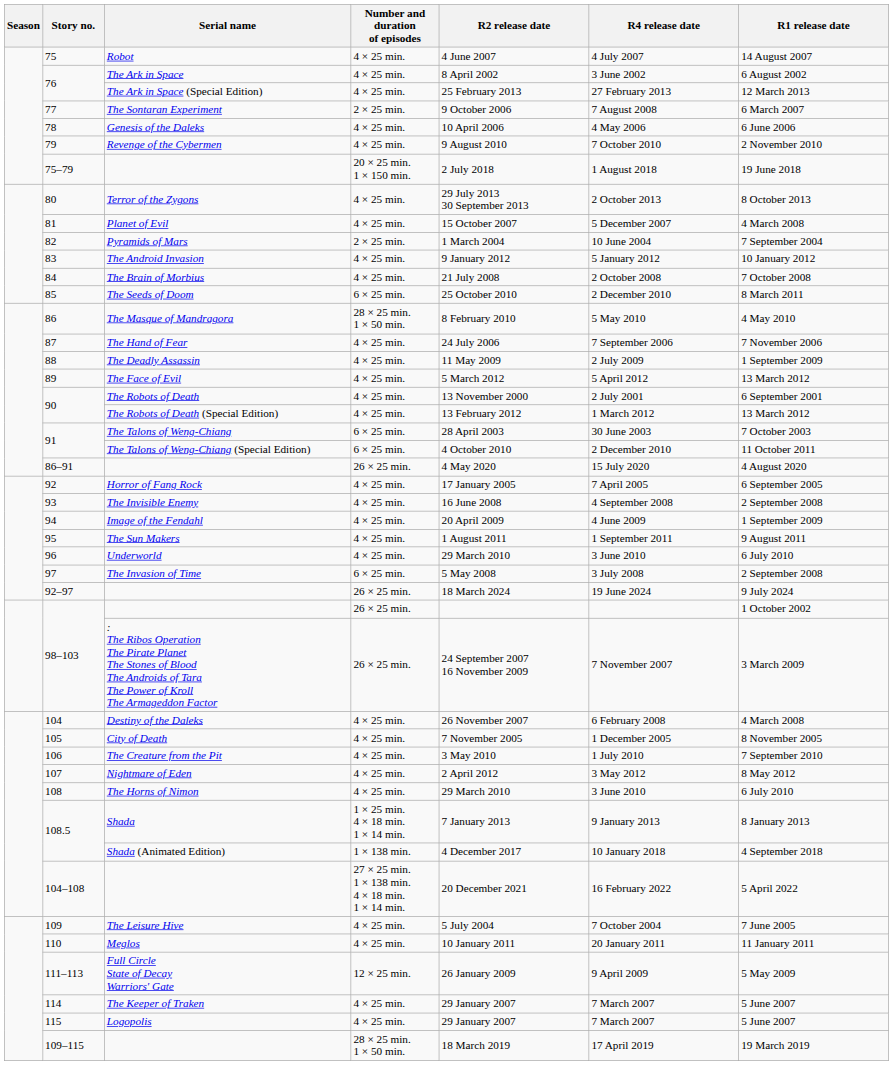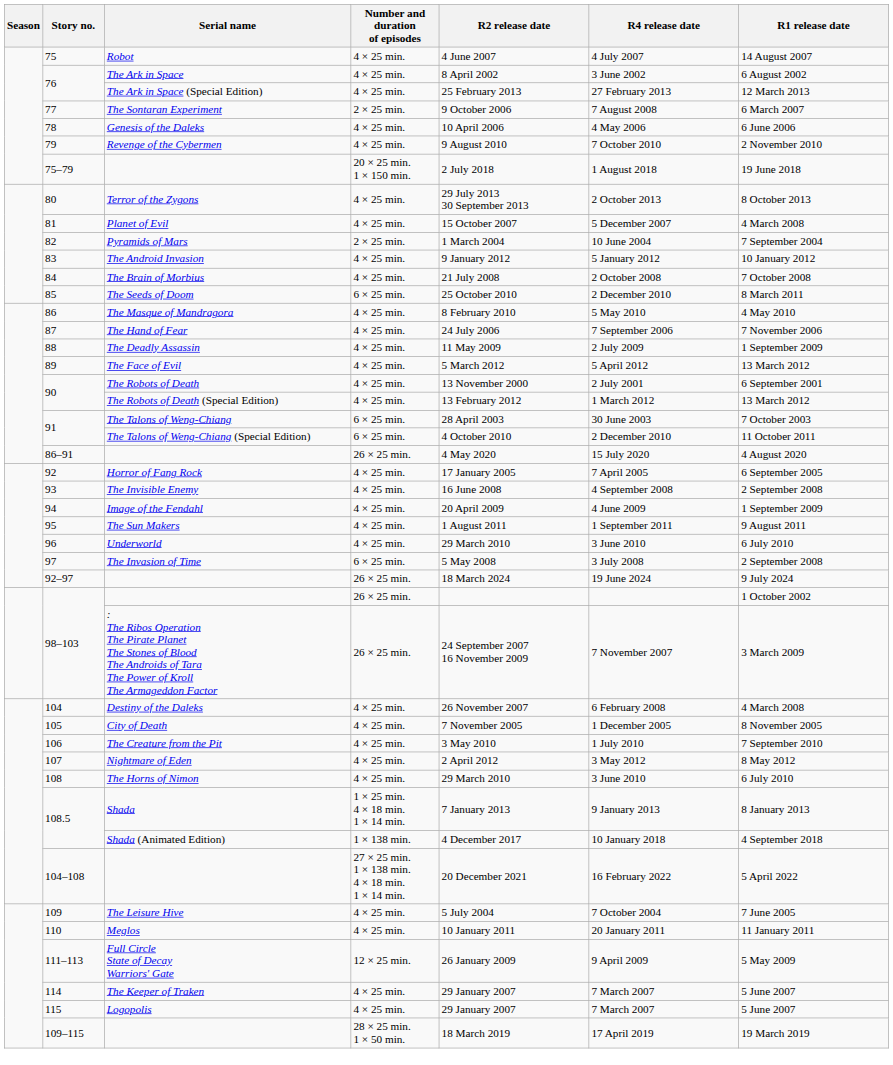 <table class="wikitable sortable" style="width:100%;">
 <tr>
 <th style="width:4%;">Season</th>
 <th style="width:7%;">Story no.</th>
 <th style="width:28%;">Serial name</th>
 <th style="width:10%;">Number and duration<br>of episodes</th>
 <th style="width:17%;">R2 release date</th>
 <th style="width:17%;">R4 release date</th>
 <th style="width:17%;">R1 release date</th>
 </tr>
 <tr>
 <td rowspan="7"></td>
 <td>75</td>
 <td><em><a href='#'>Robot</a></em></td>
 <td data-sort-value="100">4 × 25 min.</td>
 <td data-sort-value="2007-06-04">4 June 2007</td>
 <td data-sort-value="2007-07-04">4 July 2007</td>
 <td data-sort-value="2007-08-14">14 August 2007</td>
 </tr>
 <tr>
 <td rowspan="2">76</td>
 <td><em><a href='#'>The Ark in Space</a></em></td>
 <td data-sort-value="100">4 × 25 min.</td>
 <td data-sort-value="2002-04-08">8 April 2002</td>
 <td data-sort-value="2002-06-03">3 June 2002</td>
 <td data-sort-value="2002-08-06">6 August 2002</td>
 </tr>
 <tr>
 <td><em><a href='#'>The Ark in Space</a></em> (Special Edition)</td>
 <td data-sort-value="100">4 × 25 min.</td>
 <td data-sort-value="2013-02-25">25 February 2013</td>
 <td data-sort-value="2013-02-27">27 February 2013</td>
 <td data-sort-value="2013-03-12">12 March 2013</td>
 </tr>
 <tr>
 <td>77</td>
 <td><em><a href='#'>The Sontaran Experiment</a></em></td>
 <td data-sort-value="50">2 × 25 min.</td>
 <td data-sort-value="2006-10-09">9 October 2006</td>
 <td data-sort-value="2008-08-07">7 August 2008</td>
 <td data-sort-value="2007-03-06">6 March 2007</td>
 </tr>
 <tr>
 <td>78</td>
 <td><em><a href='#'>Genesis of the Daleks</a></em></td>
 <td data-sort-value="100">4 × 25 min.</td>
 <td data-sort-value="2006-04-10">10 April 2006</td>
 <td data-sort-value="2006-05-04">4 May 2006</td>
 <td data-sort-value="2006-06-06">6 June 2006</td>
 </tr>
 <tr>
 <td>79</td>
 <td><em><a href='#'>Revenge of the Cybermen</a></em></td>
 <td data-sort-value="100">4 × 25 min.</td>
 <td data-sort-value="2010-08-09">9 August 2010</td>
 <td data-sort-value="2010-10-07">7 October 2010</td>
 <td data-sort-value="2010-11-02">2 November 2010</td>
 </tr>
 <tr>
 <td>75–79</td>
 <td></td>
 <td data-sort-value="650">20 × 25 min.<br>1 × 150 min.</td>
 <td data-sort-value="2018-07-02">2 July 2018  </td>
 <td data-sort-value="2018-08-01">1 August 2018  </td>
 <td data-sort-value="2018-06-19">19 June 2018  </td>
 </tr>
 <tr>
 <td rowspan="6"></td>
 <td>80</td>
 <td><em><a href='#'>Terror of the Zygons</a></em></td>
 <td data-sort-value="100">4 × 25 min.</td>
 <td data-sort-value="2013-07-29">29 July 2013<br>30 September 2013</td>
 <td data-sort-value="2013-10-02">2 October 2013</td>
 <td data-sort-value="2013-10-08">8 October 2013</td>
 </tr>
 <tr>
 <td>81</td>
 <td><em><a href='#'>Planet of Evil</a></em></td>
 <td data-sort-value="100">4 × 25 min.</td>
 <td data-sort-value="2007-10-15">15 October 2007</td>
 <td data-sort-value="2007-12-05">5 December 2007</td>
 <td data-sort-value="2008-03-04">4 March 2008</td>
 </tr>
 <tr>
 <td>82</td>
 <td><em><a href='#'>Pyramids of Mars</a></em> </td>
 <td data-sort-value="50">2 × 25 min.</td>
 <td data-sort-value="2004-03-01">1 March 2004</td>
 <td data-sort-value="2004-06-10">10 June 2004</td>
 <td data-sort-value="2004-09-07">7 September 2004</td>
 </tr>
 <tr>
 <td>83</td>
 <td><em><a href='#'>The Android Invasion</a></em></td>
 <td data-sort-value="100">4 × 25 min.</td>
 <td data-sort-value="2012-01-09">9 January 2012</td>
 <td data-sort-value="2012-01-05">5 January 2012</td>
 <td data-sort-value="2012-01-10">10 January 2012</td>
 </tr>
 <tr>
 <td>84</td>
 <td><em><a href='#'>The Brain of Morbius</a></em></td>
 <td data-sort-value="100">4 × 25 min.</td>
 <td data-sort-value="2008-07-21">21 July 2008</td>
 <td data-sort-value="2008-10-02">2 October 2008</td>
 <td data-sort-value="2008-10-07">7 October 2008</td>
 </tr>
 <tr>
 <td>85</td>
 <td><em><a href='#'>The Seeds of Doom</a></em></td>
 <td data-sort-value="150">6 × 25 min.</td>
 <td data-sort-value="2010-10-25">25 October 2010</td>
 <td data-sort-value="2010-12-02">2 December 2010</td>
 <td data-sort-value="2011-03-08">8 March 2011</td>
 </tr>
 <tr>
 <td rowspan="9"></td>
 <td>86</td>
 <td><em><a href='#'>The Masque of Mandragora</a></em></td>
-<td data-sort-value="750">28 × 25 min.<br>1 × 50 min.</td>
+<td data-sort-value="100">4 × 25 min.</td>
 <td data-sort-value="2010-02-08">8 February 2010</td>
 <td data-sort-value="2010-05-05">5 May 2010</td>
 <td data-sort-value="2010-05-04">4 May 2010</td>
 </tr>
 <tr>
 <td>87</td>
 <td><em><a href='#'>The Hand of Fear</a></em></td>
 <td data-sort-value="100">4 × 25 min.</td>
 <td data-sort-value="2006-07-24">24 July 2006</td>
 <td data-sort-value="2006-09-07">7 September 2006</td>
 <td data-sort-value="2006-11-07">7 November 2006</td>
 </tr>
 <tr>
 <td>88</td>
 <td><em><a href='#'>The Deadly Assassin</a></em></td>
 <td data-sort-value="100">4 × 25 min.</td>
 <td data-sort-value="2009-05-11">11 May 2009</td>
 <td data-sort-value="2009-07-02">2 July 2009</td>
 <td data-sort-value="2009-09-01">1 September 2009</td>
 </tr>
 <tr>
 <td>89</td>
 <td><em><a href='#'>The Face of Evil</a></em></td>
 <td data-sort-value="100">4 × 25 min.</td>
 <td data-sort-value="2012-03-05">5 March 2012</td>
 <td data-sort-value="2012-04-05">5 April 2012</td>
 <td data-sort-value="2012-03-13">13 March 2012</td>
 </tr>
 <tr>
 <td rowspan="2">90</td>
 <td><em><a href='#'>The Robots of Death</a></em></td>
 <td data-sort-value="100">4 × 25 min.</td>
 <td data-sort-value="2000-11-13">13 November 2000</td>
 <td data-sort-value="2001-07-02">2 July 2001</td>
 <td data-sort-value="2001-09-06">6 September 2001</td>
 </tr>
 <tr>
 <td><em><a href='#'>The Robots of Death</a></em> (Special Edition)</td>
 <td data-sort-value="100">4 × 25 min.</td>
 <td data-sort-value="2012-02-13">13 February 2012 </td>
 <td data-sort-value="2012-03-01">1 March 2012</td>
 <td data-sort-value="2012-03-13">13 March 2012</td>
 </tr>
 <tr>
 <td rowspan="2">91</td>
 <td><em><a href='#'>The Talons of Weng-Chiang</a></em></td>
 <td data-sort-value="150">6 × 25 min.</td>
 <td data-sort-value="2003-04-28">28 April 2003</td>
 <td data-sort-value="2003-06-30">30 June 2003</td>
 <td data-sort-value="2003-10-07">7 October 2003</td>
 </tr>
 <tr>
 <td><em><a href='#'>The Talons of Weng-Chiang</a></em> (Special Edition)</td>
 <td data-sort-value="150">6 × 25 min.</td>
 <td data-sort-value="2010-10-04">4 October 2010</td>
 <td data-sort-value="2010-12-02">2 December 2010</td>
 <td data-sort-value="2011-10-11">11 October 2011</td>
 </tr>
 <tr>
 <td>86–91</td>
 <td></td>
 <td data-sort-value="650">26 × 25 min.</td>
 <td data-sort-value="2020-05-04">4 May 2020  </td>
 <td data-sort-value="2020-07-15">15 July 2020  </td>
 <td data-sort-value="2020-08-04">4 August 2020  </td>
 </tr>
 <tr>
 <td rowspan="7"></td>
 <td>92</td>
 <td><em><a href='#'>Horror of Fang Rock</a></em></td>
 <td data-sort-value="100">4 × 25 min.</td>
 <td data-sort-value="2005-01-17">17 January 2005</td>
 <td data-sort-value="2005-04-07">7 April 2005</td>
 <td data-sort-value="2005-09-06">6 September 2005</td>
 </tr>
 <tr>
 <td>93</td>
 <td><em><a href='#'>The Invisible Enemy</a></em></td>
 <td data-sort-value="100">4 × 25 min.</td>
 <td data-sort-value="2008-06-16">16 June 2008</td>
 <td data-sort-value="2008-09-04">4 September 2008</td>
 <td data-sort-value="2008-09-02">2 September 2008</td>
 </tr>
 <tr>
 <td>94</td>
 <td><em><a href='#'>Image of the Fendahl</a></em></td>
 <td data-sort-value="100">4 × 25 min.</td>
 <td data-sort-value="2009-04-20">20 April 2009</td>
 <td data-sort-value="2009-06-04">4 June 2009</td>
 <td data-sort-value="2009-09-01">1 September 2009</td>
 </tr>
 <tr>
 <td>95</td>
 <td><em><a href='#'>The Sun Makers</a></em></td>
 <td data-sort-value="100">4 × 25 min.</td>
 <td data-sort-value="2011-08-01">1 August 2011</td>
 <td data-sort-value="2011-09-01">1 September 2011</td>
 <td data-sort-value="2011-08-09">9 August 2011</td>
 </tr>
 <tr>
 <td>96</td>
 <td><em><a href='#'>Underworld</a></em></td>
 <td data-sort-value="100">4 × 25 min.</td>
 <td data-sort-value="2010-03-29">29 March 2010</td>
 <td data-sort-value="2010-06-03">3 June 2010</td>
 <td data-sort-value="2010-07-06">6 July 2010</td>
 </tr>
 <tr>
 <td>97</td>
 <td><em><a href='#'>The Invasion of Time</a></em></td>
 <td data-sort-value="150">6 × 25 min.</td>
 <td data-sort-value="2008-05-05">5 May 2008</td>
 <td data-sort-value="2008-07-03">3 July 2008</td>
 <td data-sort-value="2008-09-02">2 September 2008</td>
 </tr>
 <tr>
 <td>92–97</td>
 <td></td>
 <td data-sort-value="650">26 × 25 min.</td>
 <td data-sort-value="2024-03-18">18 March 2024  </td>
 <td data-sort-value="2024-06-19">19 June 2024  </td>
 <td data-sort-value="2024-07-09">9 July 2024  </td>
 </tr>
 <tr>
 <td rowspan="2"></td>
 <td rowspan="2">98–103</td>
 <td><em></em></td>
 <td data-sort-value="650">26 × 25 min.</td>
 <td></td>
 <td></td>
 <td data-sort-value="2002-10-01">1 October 2002</td>
 </tr>
 <tr>
 <td><em>:</em><br><em><a href='#'>The Ribos Operation</a></em><br><em><a href='#'>The Pirate Planet</a></em><br><em><a href='#'>The Stones of Blood</a></em><br><em><a href='#'>The Androids of Tara</a></em><br><em><a href='#'>The Power of Kroll</a></em><br><em><a href='#'>The Armageddon Factor</a></em></td>
 <td data-sort-value="650">26 × 25 min.</td>
 <td data-sort-value="2007-09-24">24 September 2007<br>16 November 2009</td>
 <td data-sort-value="2007-11-07">7 November 2007</td>
 <td data-sort-value="2009-03-03">3 March 2009</td>
 </tr>
 <tr>
 <td rowspan="8"></td>
 <td>104</td>
 <td><em><a href='#'>Destiny of the Daleks</a></em></td>
 <td data-sort-value="100">4 × 25 min.</td>
 <td data-sort-value="2007-11-26">26 November 2007</td>
 <td data-sort-value="2008-02-06">6 February 2008</td>
 <td data-sort-value="2008-03-04">4 March 2008</td>
 </tr>
 <tr>
 <td>105</td>
 <td><em><a href='#'>City of Death</a></em></td>
 <td data-sort-value="100">4 × 25 min.</td>
 <td data-sort-value="2005-11-07">7 November 2005</td>
 <td data-sort-value="2005-12-01">1 December 2005</td>
 <td data-sort-value="2005-11-08">8 November 2005</td>
 </tr>
 <tr>
 <td>106</td>
 <td><em><a href='#'>The Creature from the Pit</a></em></td>
 <td data-sort-value="100">4 × 25 min.</td>
 <td data-sort-value="2010-05-03">3 May 2010</td>
 <td data-sort-value="2010-07-01">1 July 2010</td>
 <td data-sort-value="2010-09-07">7 September 2010</td>
 </tr>
 <tr>
 <td>107</td>
 <td><em><a href='#'>Nightmare of Eden</a></em></td>
 <td data-sort-value="100">4 × 25 min.</td>
 <td data-sort-value="2012-04-02">2 April 2012</td>
 <td data-sort-value="2012-05-03">3 May 2012</td>
 <td data-sort-value="2012-05-08">8 May 2012</td>
 </tr>
 <tr>
 <td>108</td>
 <td><em><a href='#'>The Horns of Nimon</a></em></td>
 <td data-sort-value="100">4 × 25 min.</td>
 <td data-sort-value="2010-03-29">29 March 2010</td>
 <td data-sort-value="2010-06-03">3 June 2010</td>
 <td data-sort-value="2010-07-06">6 July 2010</td>
 </tr>
 <tr>
 <td rowspan="2">108.5</td>
 <td><em><a href='#'>Shada</a></em></td>
 <td data-sort-value="111">1 × 25 min.<br>4 × 18 min.<br>1 × 14 min.</td>
 <td data-sort-value="2013-01-07">7 January 2013</td>
 <td data-sort-value="2013-01-09">9 January 2013</td>
 <td data-sort-value="2013-01-08">8 January 2013</td>
 </tr>
 <tr>
 <td><em><a href='#'>Shada</a></em> (Animated Edition)</td>
 <td data-sort-value="138">1 × 138 min.</td>
 <td data-sort-value="2017-12-04">4 December 2017 </td>
 <td data-sort-value="2018-01-10">10 January 2018 </td>
 <td data-sort-value="2018-09-04">4 September 2018</td>
 </tr>
 <tr>
 <td>104–108</td>
 <td></td>
 <td data-sort-value="899">27 × 25 min.<br>1 × 138 min.<br>4 × 18 min.<br>1 × 14 min.</td>
 <td data-sort-value="2021-12-20">20 December 2021  </td>
 <td data-sort-value="2022-02-16">16 February 2022  </td>
 <td data-sort-value="2022-04-05">5 April 2022  </td>
 </tr>
 <tr>
 <td rowspan="6"></td>
 <td>109</td>
 <td><em><a href='#'>The Leisure Hive</a></em></td>
 <td data-sort-value="100">4 × 25 min.</td>
 <td data-sort-value="2004-07-05">5 July 2004</td>
 <td data-sort-value="2004-10-07">7 October 2004</td>
 <td data-sort-value="2005-06-07">7 June 2005</td>
 </tr>
 <tr>
 <td>110</td>
 <td><em><a href='#'>Meglos</a></em></td>
 <td data-sort-value="100">4 × 25 min.</td>
 <td data-sort-value="2011-01-10">10 January 2011</td>
 <td data-sort-value="2011-01-20">20 January 2011</td>
 <td data-sort-value="2011-01-11">11 January 2011</td>
 </tr>
 <tr>
 <td>111–113</td>
 <td><em><a href='#'>Full Circle</a></em><br><em><a href='#'>State of Decay</a></em><br><em><a href='#'>Warriors' Gate</a></em></td>
 <td data-sort-value="300">12 × 25 min.</td>
 <td data-sort-value="2009-01-26">26 January 2009</td>
 <td data-sort-value="2009-04-09">9 April 2009</td>
 <td data-sort-value="2009-05-05">5 May 2009</td>
 </tr>
 <tr>
 <td>114</td>
 <td><em><a href='#'>The Keeper of Traken</a></em></td>
 <td data-sort-value="100">4 × 25 min.</td>
 <td data-sort-value="2007-01-29">29 January 2007</td>
 <td data-sort-value="2007-03-07">7 March 2007</td>
 <td data-sort-value="2007-06-05">5 June 2007</td>
 </tr>
 <tr>
 <td>115</td>
 <td><em><a href='#'>Logopolis</a></em></td>
 <td data-sort-value="100">4 × 25 min.</td>
 <td data-sort-value="2007-01-29">29 January 2007</td>
 <td data-sort-value="2007-03-07">7 March 2007</td>
 <td data-sort-value="2007-06-05">5 June 2007</td>
 </tr>
 <tr>
 <td>109–115</td>
 <td></td>
 <td data-sort-value="750">28 × 25 min.<br>1 × 50 min.</td>
 <td data-sort-value="2019-03-18">18 March 2019  </td>
 <td data-sort-value="2019-04-17">17 April 2019  </td>
 <td data-sort-value="2019-03-19">19 March 2019  <br></td>
 </tr>
 </table>
